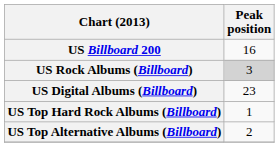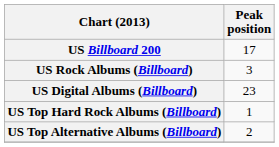 <table class="wikitable sortable plainrowheaders" style="text-align:center">
 <tr>
 <th scope="col">Chart (2013)</th>
 <th scope="col">Peak<br>position</th>
 </tr>
 <tr>
 <th scope="row">US <a href='#'><em>Billboard</em> 200</a></th>
-<td>16</td>
+<td>17</td>
 </tr>
 <tr>
 <th scope="row">US Rock Albums (<em><a href='#'>Billboard</a></em>)</th>
-<td style="background: lightgrey;">3</td>
+<td>3</td>
 </tr>
 <tr>
 <th scope="row">US Digital Albums (<em><a href='#'>Billboard</a></em>)</th>
 <td>23</td>
 </tr>
 <tr>
 <th scope="row">US Top Hard Rock Albums (<em><a href='#'>Billboard</a></em>)</th>
 <td>1</td>
 </tr>
 <tr>
 <th scope="row">US Top Alternative Albums (<em><a href='#'>Billboard</a></em>)</th>
 <td>2</td>
 </tr>
 <tr>
 </tr>
 </table>
